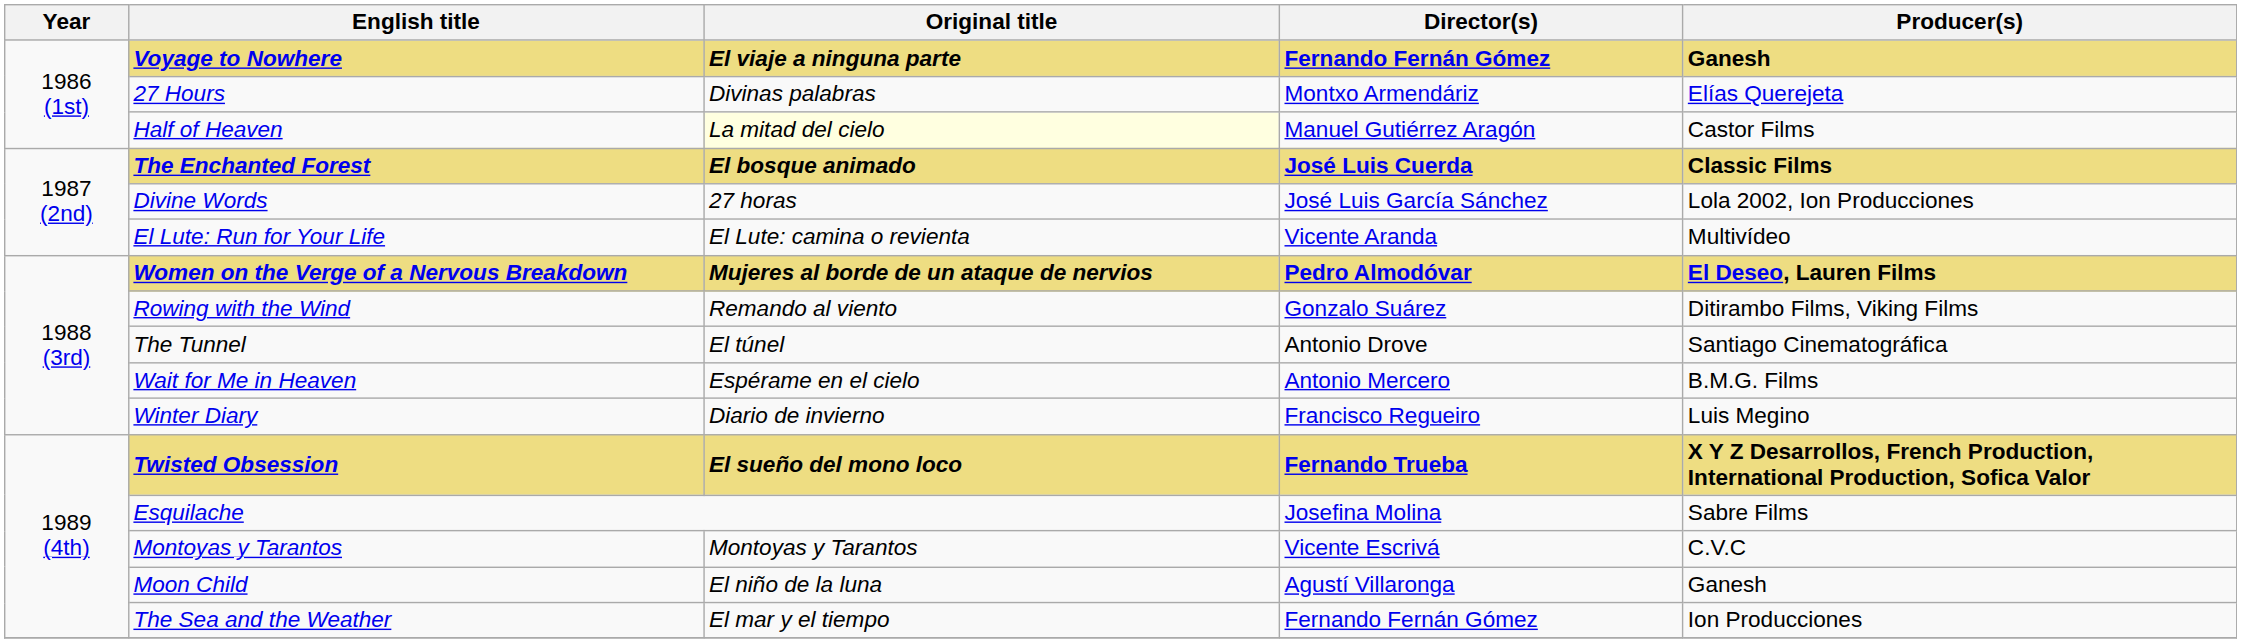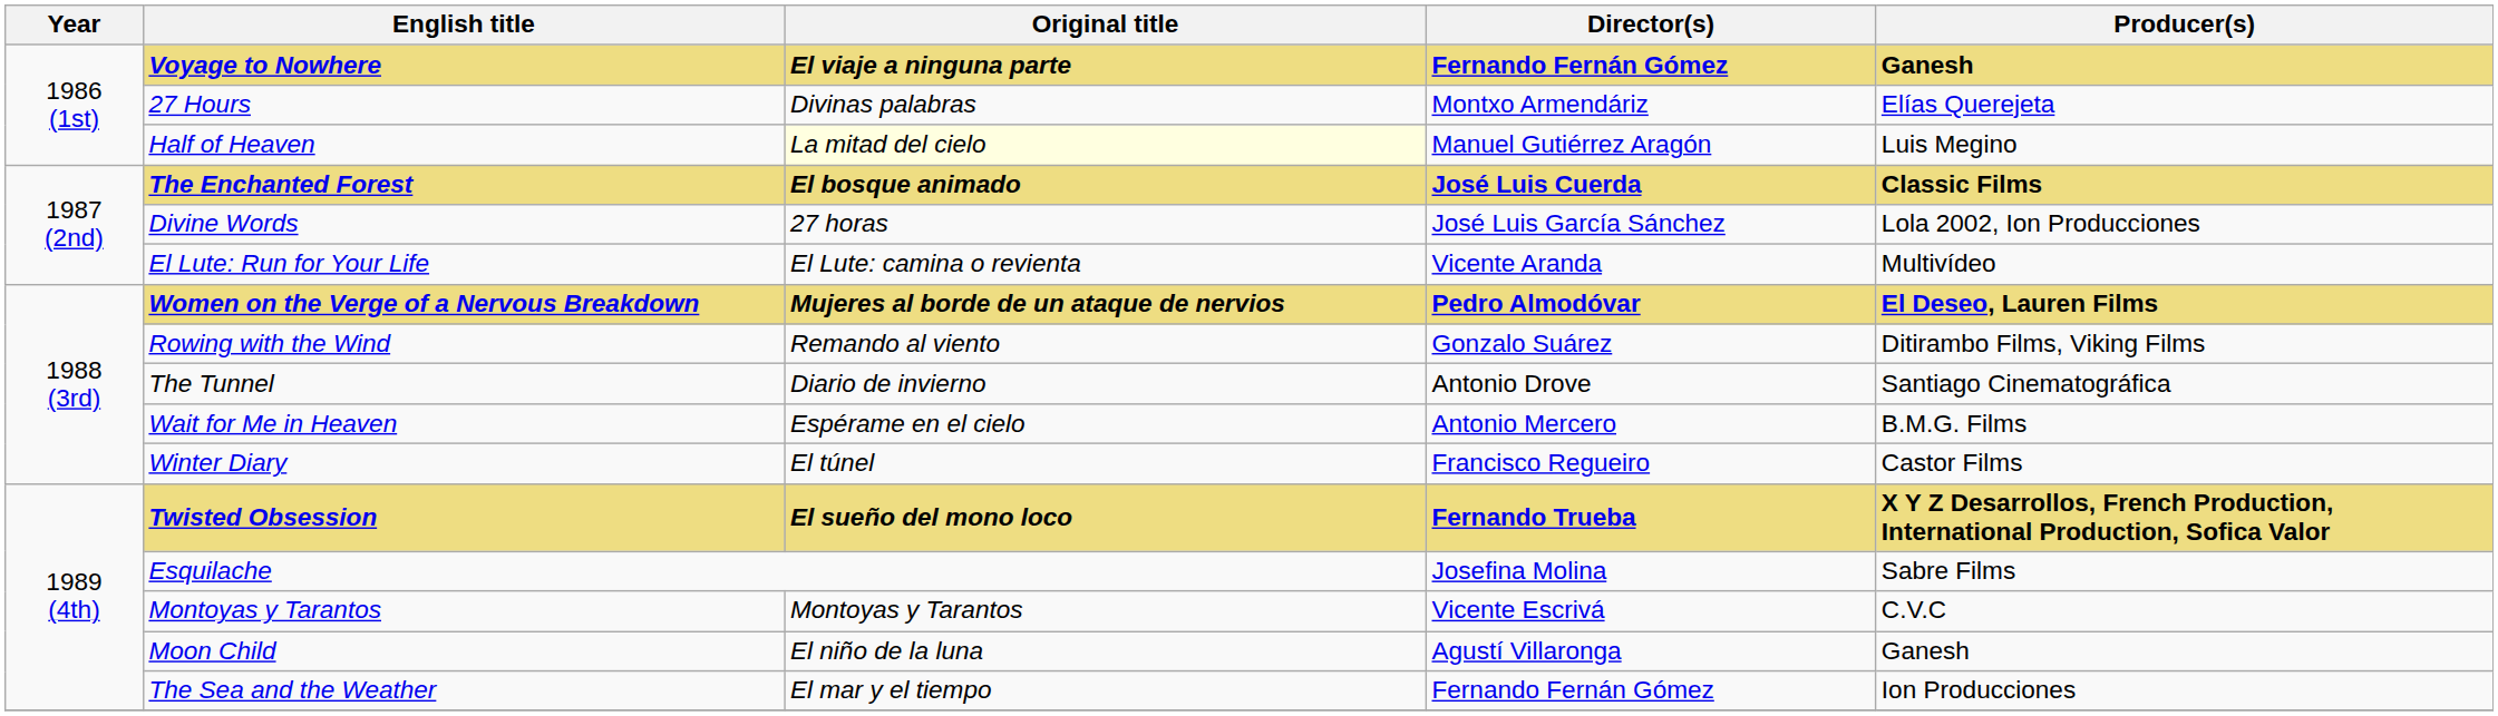 <table class="wikitable sortable" width="100%" cellpadding="5">
 <tr>
 <th width="50">Year</th>
 <th width="260">English title</th>
 <th width="260">Original title</th>
 <th width="180">Director(s)</th>
 <th width="250">Producer(s)</th>
 </tr>
 <tr>
 <td rowspan="3" style="text-align:center;">1986<br><a href='#'>(1st)</a><br></td>
 <td style="background:#eedd82;"><strong><em><a href='#'>Voyage to Nowhere</a></em></strong></td>
 <td style="background:#eedd82;"><strong><em>El viaje a ninguna parte</em></strong></td>
 <td style="background:#eedd82;"><strong><a href='#'>Fernando Fernán Gómez</a></strong></td>
 <td style="background:#eedd82;"><strong>Ganesh</strong></td>
 </tr>
 <tr>
 <td><em><a href='#'>27 Hours</a></em></td>
 <td><em>Divinas palabras</em></td>
 <td><a href='#'>Montxo Armendáriz</a></td>
 <td><a href='#'>Elías Querejeta</a></td>
 </tr>
 <tr>
 <td><em><a href='#'>Half of Heaven</a></em></td>
 <td style="background: lightyellow;"><em>La mitad del cielo</em></td>
 <td><a href='#'>Manuel Gutiérrez Aragón</a></td>
-<td>Castor Films</td>
+<td>Luis Megino</td>
 </tr>
 <tr>
 <td rowspan="3" style="text-align:center;">1987<br><a href='#'>(2nd)</a></td>
 <td style="background:#eedd82;"><strong><em><a href='#'>The Enchanted Forest</a></em></strong></td>
 <td style="background:#eedd82;"><strong><em>El bosque animado</em></strong></td>
 <td style="background:#eedd82;"><strong><a href='#'>José Luis Cuerda</a></strong></td>
 <td style="background:#eedd82;"><strong>Classic Films</strong></td>
 </tr>
 <tr>
 <td><em><a href='#'>Divine Words</a></em></td>
 <td><em>27 horas</em></td>
 <td><a href='#'>José Luis García Sánchez</a></td>
 <td>Lola 2002, Ion Producciones</td>
 </tr>
 <tr>
 <td><em><a href='#'>El Lute: Run for Your Life</a></em></td>
 <td><em>El Lute: camina o revienta</em></td>
 <td><a href='#'>Vicente Aranda</a></td>
 <td>Multivídeo</td>
 </tr>
 <tr>
 <td rowspan="5" style="text-align:center;">1988<br><a href='#'>(3rd)</a></td>
 <td style="background:#eedd82;"><strong><em><a href='#'>Women on the Verge of a Nervous Breakdown</a></em></strong></td>
 <td style="background:#eedd82;"><strong><em>Mujeres al borde de un ataque de nervios</em></strong></td>
 <td style="background:#eedd82;"><strong><a href='#'>Pedro Almodóvar</a></strong></td>
 <td style="background:#eedd82;"><strong><a href='#'>El Deseo</a>, Lauren Films</strong></td>
 </tr>
 <tr>
 <td><em><a href='#'>Rowing with the Wind</a></em></td>
 <td><em>Remando al viento</em></td>
 <td><a href='#'>Gonzalo Suárez</a></td>
 <td>Ditirambo Films, Viking Films</td>
 </tr>
 <tr>
 <td><em>The Tunnel</em></td>
-<td><em>El túnel</em></td>
+<td><em>Diario de invierno</em></td>
 <td>Antonio Drove</td>
 <td>Santiago Cinematográfica</td>
 </tr>
 <tr>
 <td><em><a href='#'>Wait for Me in Heaven</a></em></td>
 <td><em>Espérame en el cielo</em></td>
 <td><a href='#'>Antonio Mercero</a></td>
 <td>B.M.G. Films</td>
 </tr>
 <tr>
 <td><em><a href='#'>Winter Diary</a></em></td>
-<td><em>Diario de invierno</em></td>
+<td><em>El túnel</em></td>
 <td><a href='#'>Francisco Regueiro</a></td>
-<td>Luis Megino</td>
+<td>Castor Films</td>
 </tr>
 <tr>
 <td rowspan="5" style="text-align:center;">1989<br><a href='#'>(4th)</a></td>
 <td style="background:#eedd82;"><strong><em><a href='#'>Twisted Obsession</a></em></strong></td>
 <td style="background:#eedd82;"><strong><em>El sueño del mono loco</em></strong></td>
 <td style="background:#eedd82;"><strong><a href='#'>Fernando Trueba</a></strong></td>
 <td style="background:#eedd82;"><strong>X Y Z Desarrollos, French Production, International Production, Sofica Valor</strong></td>
 </tr>
 <tr>
 <td colspan="2"><em><a href='#'>Esquilache</a></em></td>
 <td><a href='#'>Josefina Molina</a></td>
 <td>Sabre Films</td>
 </tr>
 <tr>
 <td><em><a href='#'>Montoyas y Tarantos</a></em></td>
 <td><em>Montoyas y Tarantos</em></td>
 <td><a href='#'>Vicente Escrivá</a></td>
 <td>C.V.C</td>
 </tr>
 <tr>
 <td><em><a href='#'>Moon Child</a></em></td>
 <td><em>El niño de la luna</em></td>
 <td><a href='#'>Agustí Villaronga</a></td>
 <td>Ganesh</td>
 </tr>
 <tr>
 <td><em><a href='#'>The Sea and the Weather</a></em></td>
 <td><em>El mar y el tiempo</em></td>
 <td><a href='#'>Fernando Fernán Gómez</a></td>
 <td>Ion Producciones</td>
 </tr>
 <tr>
 </tr>
 </table>
